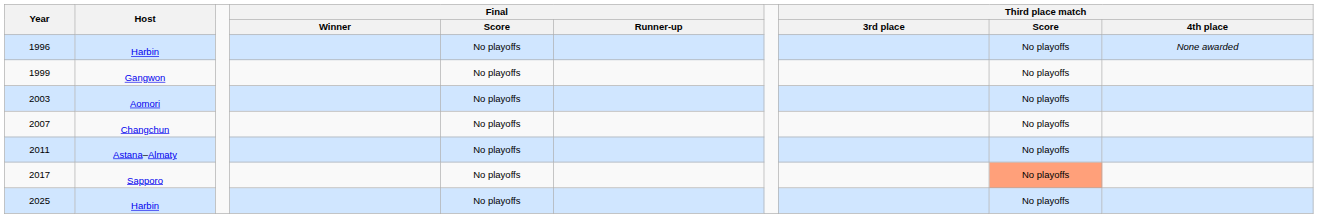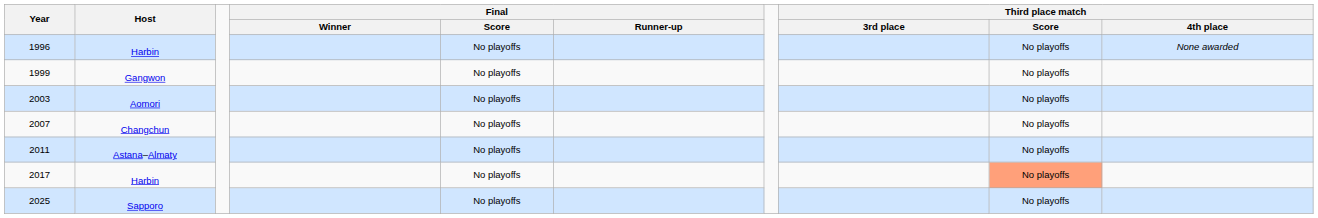 <table class="wikitable" style="font-size:90%; width: 100%; text-align: center;">
 <tr>
 <th rowspan=2 width=5%>Year</th>
 <th rowspan=2 width=10%>Host</th>
 <td width=1% rowspan=9></td>
 <th colspan=3>Final</th>
 <td width=1% rowspan=9></td>
 <th colspan=3>Third place match</th>
 </tr>
 <tr>
 <th width=15%>Winner</th>
 <th width=8%>Score</th>
 <th width=15%>Runner-up</th>
 <th width=15%>3rd place</th>
 <th width=8%>Score</th>
 <th width=15%>4th place</th>
 </tr>
 <tr style="background: #D0E6FF;">
 <td>1996<br></td>
 <td><br><a href='#'>Harbin</a></td>
 <td><strong></strong></td>
 <td><span>No playoffs</span></td>
 <td></td>
 <td></td>
 <td><span>No playoffs</span></td>
 <td><em>None awarded</em></td>
 </tr>
 <tr>
 <td>1999<br></td>
 <td><br><a href='#'>Gangwon</a></td>
 <td><strong></strong></td>
 <td><span>No playoffs</span></td>
 <td></td>
 <td></td>
 <td><span>No playoffs</span></td>
 <td></td>
 </tr>
 <tr style="background: #D0E6FF;">
 <td>2003<br></td>
 <td><br><a href='#'>Aomori</a></td>
 <td><strong></strong></td>
 <td><span>No playoffs</span></td>
 <td></td>
 <td></td>
 <td><span>No playoffs</span></td>
 <td></td>
 </tr>
 <tr>
 <td>2007<br></td>
 <td><br><a href='#'>Changchun</a></td>
 <td><strong></strong></td>
 <td><span>No playoffs</span></td>
 <td></td>
 <td></td>
 <td><span>No playoffs</span></td>
 <td></td>
 </tr>
 <tr style="background: #D0E6FF;">
 <td>2011<br></td>
 <td><br><a href='#'>Astana</a>–<a href='#'>Almaty</a></td>
 <td><strong></strong></td>
 <td><span>No playoffs</span></td>
 <td></td>
 <td></td>
 <td><span>No playoffs</span></td>
 <td></td>
 </tr>
 <tr>
 <td>2017<br></td>
-<td><br><a href='#'>Sapporo</a></td>
+<td><br><a href='#'>Harbin</a></td>
 <td><strong></strong></td>
 <td><span>No playoffs</span></td>
 <td></td>
 <td></td>
 <td style="background: lightsalmon;"><span>No playoffs</span></td>
 <td></td>
 </tr>
 <tr style="background: #D0E6FF;">
 <td>2025<br></td>
-<td><br><a href='#'>Harbin</a></td>
+<td><br><a href='#'>Sapporo</a></td>
 <td><strong></strong></td>
 <td><span>No playoffs</span></td>
 <td></td>
 <td></td>
 <td><span>No playoffs</span></td>
 <td></td>
 </tr>
 </table>
